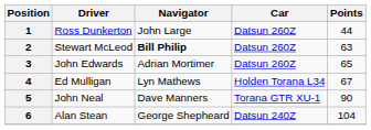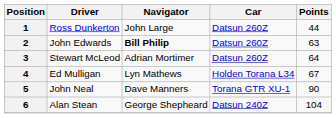 <table class="wikitable" border="1">
 <tr>
 <th>Position</th>
 <th>Driver</th>
 <th>Navigator</th>
 <th>Car</th>
 <th>Points</th>
 </tr>
 <tr>
 <th>1</th>
 <td><a href='#'>Ross Dunkerton</a></td>
 <td>John Large</td>
 <td><a href='#'>Datsun 260Z</a></td>
 <td align="center">44</td>
 </tr>
 <tr>
 <th>2</th>
-<td>Stewart McLeod</td>
+<td>John Edwards</td>
 <td><strong>Bill Philip</strong></td>
 <td><a href='#'>Datsun 260Z</a></td>
 <td align="center">63</td>
 </tr>
 <tr>
 <th>3</th>
-<td>John Edwards</td>
+<td>Stewart McLeod</td>
 <td>Adrian Mortimer</td>
 <td><a href='#'>Datsun 260Z</a></td>
-<td align="center">65</td>
+<td align="center">64</td>
 </tr>
 <tr>
 <th>4</th>
 <td>Ed Mulligan</td>
 <td>Lyn Mathews</td>
 <td><a href='#'>Holden Torana L34</a></td>
 <td align="center">67</td>
 </tr>
 <tr>
 <th>5</th>
 <td>John Neal</td>
 <td>Dave Manners</td>
 <td><a href='#'>Torana GTR XU-1</a></td>
 <td align="center">90</td>
 </tr>
 <tr>
 <th>6</th>
 <td>Alan Stean</td>
 <td>George Shepheard</td>
 <td><a href='#'>Datsun 240Z</a></td>
 <td align="center">104</td>
 </tr>
 <tr>
 </tr>
 </table>
